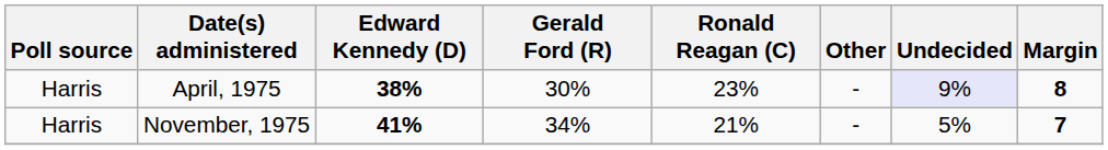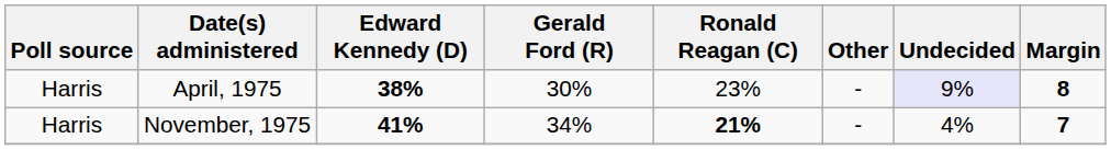 <table class="wikitable sortable" style="text-align:center;font-size:90%;line-height:17px">
 <tr valign= bottom>
 <th>Poll source</th>
 <th>Date(s)<br>administered</th>
 <th class="unsortable" style="width:100px;">Edward<br>Kennedy (D)</th>
 <th class="unsortable" style="width:100px;">Gerald<br>Ford (R)</th>
 <th class="unsortable" style="width:100px;">Ronald<br>Reagan (C)</th>
 <th class="unsortable">Other</th>
 <th class="unsortable">Undecided</th>
 <th>Margin</th>
 </tr>
 <tr>
 <td align="center">Harris</td>
 <td>April, 1975</td>
 <td><strong>38%</strong></td>
 <td align="center">30%</td>
 <td align="center">23%</td>
 <td align="center">-</td>
 <td align="center" style="background: lavender;">9%</td>
 <td><strong>8</strong></td>
 </tr>
 <tr>
 <td align="center">Harris</td>
 <td>November, 1975</td>
 <td><strong>41%</strong></td>
 <td align="center">34%</td>
-<td align="center">21%</td>
+<td align="center"><strong>21%</strong></td>
 <td align="center">-</td>
-<td align="center">5%</td>
+<td align="center">4%</td>
 <td><strong>7</strong></td>
 </tr>
 <tr>
 </tr>
 </table>
